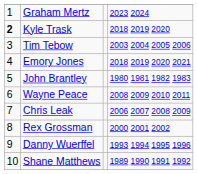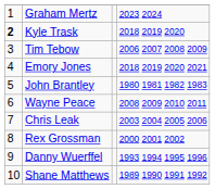 <table class="wikitable">
 <tr>
 </tr>
 <tr>
 <td>1</td>
 <td><a href='#'>Graham Mertz</a></td>
 <td align="center"></td>
 <td style="font-size:80%;"><a href='#'>2023</a> <a href='#'>2024</a></td>
 </tr>
 <tr>
 <td><strong>2</strong></td>
 <td><a href='#'>Kyle Trask</a></td>
 <td align="center"></td>
 <td style="font-size:80%;"><a href='#'>2018</a> <a href='#'>2019</a> <a href='#'>2020</a></td>
 </tr>
 <tr>
 <td>3</td>
 <td><a href='#'>Tim Tebow</a></td>
 <td align="center"></td>
-<td style="font-size:80%;"><a href='#'>2003</a> <a href='#'>2004</a> <a href='#'>2005</a> <a href='#'>2006</a></td>
+<td style="font-size:80%;"><a href='#'>2006</a> <a href='#'>2007</a> <a href='#'>2008</a> <a href='#'>2009</a></td>
 </tr>
 <tr>
 <td>4</td>
 <td><a href='#'>Emory Jones</a></td>
 <td align="center"></td>
 <td style="font-size:80%;"><a href='#'>2018</a> <a href='#'>2019</a> <a href='#'>2020</a> <a href='#'>2021</a></td>
 </tr>
 <tr>
 <td>5</td>
 <td><a href='#'>John Brantley</a></td>
 <td align="center"></td>
 <td style="font-size:80%;"><a href='#'>1980</a> <a href='#'>1981</a> <a href='#'>1982</a> <a href='#'>1983</a></td>
 </tr>
 <tr>
 <td>6</td>
 <td><a href='#'>Wayne Peace</a></td>
 <td align="center"></td>
 <td style="font-size:80%;"><a href='#'>2008</a> <a href='#'>2009</a> <a href='#'>2010</a> <a href='#'>2011</a></td>
 </tr>
 <tr>
 <td>7</td>
 <td><a href='#'>Chris Leak</a></td>
 <td align="center"></td>
-<td style="font-size:80%;"><a href='#'>2006</a> <a href='#'>2007</a> <a href='#'>2008</a> <a href='#'>2009</a></td>
+<td style="font-size:80%;"><a href='#'>2003</a> <a href='#'>2004</a> <a href='#'>2005</a> <a href='#'>2006</a></td>
 </tr>
 <tr>
 <td>8</td>
 <td><a href='#'>Rex Grossman</a></td>
 <td align="center"></td>
 <td style="font-size:80%;"><a href='#'>2000</a> <a href='#'>2001</a> <a href='#'>2002</a></td>
 </tr>
 <tr>
 <td>9</td>
 <td><a href='#'>Danny Wuerffel</a></td>
 <td align="center"></td>
 <td style="font-size:80%;"><a href='#'>1993</a> <a href='#'>1994</a> <a href='#'>1995</a> <a href='#'>1996</a></td>
 </tr>
 <tr>
 <td>10</td>
 <td><a href='#'>Shane Matthews</a></td>
 <td align="center"></td>
 <td style="font-size:80%;"><a href='#'>1989</a> <a href='#'>1990</a> <a href='#'>1991</a> <a href='#'>1992</a></td>
 </tr>
 </table>
